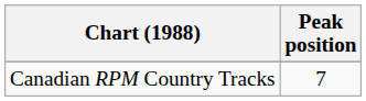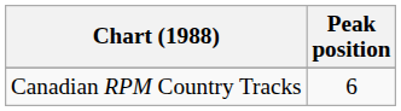 <table class="wikitable sortable">
 <tr>
 <th align="left">Chart (1988)</th>
 <th align="center">Peak<br>position</th>
 </tr>
 <tr>
 </tr>
 <tr>
 <td align="left">Canadian <em>RPM</em> Country Tracks</td>
-<td align="center">7</td>
+<td align="center">6</td>
 </tr>
 </table>
